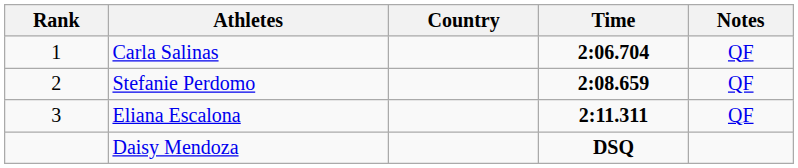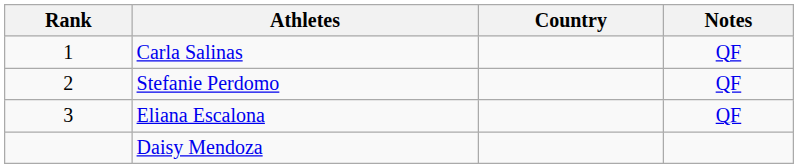 <table class="wikitable" width=50% style="text-align:center">
 <tr>
 <th>Rank</th>
 <th>Athletes</th>
 <th>Country</th>
-<th>Time</th>
 <th>Notes</th>
 </tr>
 <tr>
 <td>1</td>
 <td align=left><a href='#'>Carla Salinas</a></td>
 <td align=left></td>
-<td><strong>2:06.704</strong></td>
 <td><a href='#'>QF</a></td>
 </tr>
 <tr>
 <td>2</td>
 <td align=left><a href='#'>Stefanie Perdomo</a></td>
 <td align=left></td>
-<td><strong>2:08.659</strong></td>
 <td><a href='#'>QF</a></td>
 </tr>
 <tr>
 <td>3</td>
 <td align=left><a href='#'>Eliana Escalona</a></td>
 <td align=left></td>
-<td><strong>2:11.311</strong></td>
 <td><a href='#'>QF</a></td>
 </tr>
 <tr>
 <td></td>
 <td align=left><a href='#'>Daisy Mendoza</a></td>
 <td align=left></td>
-<td><strong>DSQ</strong></td>
 <td></td>
 </tr>
 </table>
